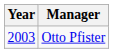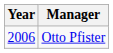 <table class="wikitable">
 <tr>
 <th>Year</th>
 <th>Manager</th>
 </tr>
 <tr>
-<td align=center><a href='#'>2003</a></td>
+<td align=center><a href='#'>2006</a></td>
 <td> <a href='#'>Otto Pfister</a></td>
 </tr>
 </table>
